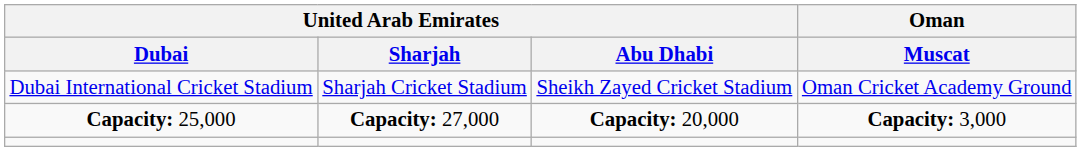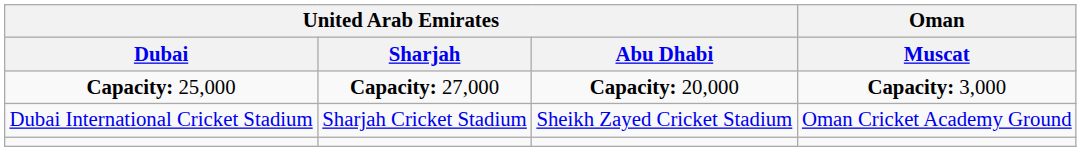 <table class="wikitable" style="text-align:center">
 <tr>
 <th colspan="3">United Arab Emirates</th>
 <th>Oman</th>
 </tr>
 <tr>
 <th><a href='#'>Dubai</a></th>
 <th><a href='#'>Sharjah</a></th>
 <th><a href='#'>Abu Dhabi</a></th>
 <th><a href='#'>Muscat</a></th>
 </tr>
 <tr>
+<td><strong>Capacity:</strong> 25,000</td>
+<td><strong>Capacity:</strong> 27,000</td>
+<td><strong>Capacity:</strong> 20,000</td>
+<td><strong>Capacity:</strong> 3,000</td>
+</tr>
+<tr>
 <td><a href='#'>Dubai International Cricket Stadium</a></td>
 <td><a href='#'>Sharjah Cricket Stadium</a></td>
 <td><a href='#'>Sheikh Zayed Cricket Stadium</a></td>
 <td><a href='#'>Oman Cricket Academy Ground</a></td>
-</tr>
-<tr>
-<td><strong>Capacity:</strong> 25,000</td>
-<td><strong>Capacity:</strong> 27,000</td>
-<td><strong>Capacity:</strong> 20,000</td>
-<td><strong>Capacity:</strong> 3,000</td>
 </tr>
 <tr>
 <td></td>
 <td></td>
 <td></td>
 <td></td>
 </tr>
 </table>
